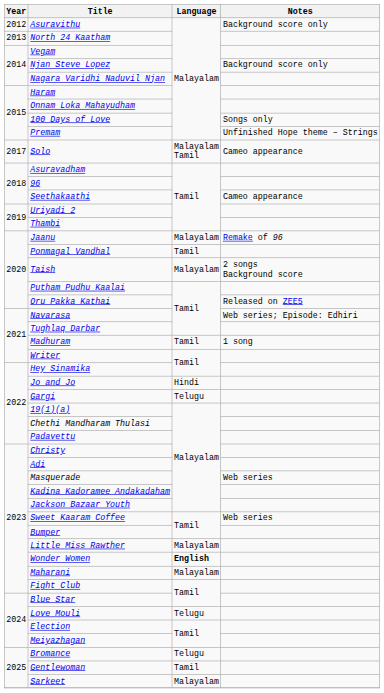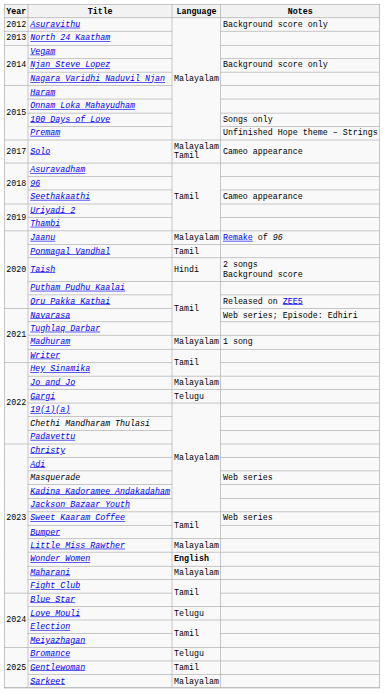 <table class="wikitable sortable">
 <tr>
 <th>Year</th>
 <th>Title</th>
 <th>Language</th>
 <th class="unsortable">Notes</th>
 </tr>
 <tr>
 <td>2012</td>
 <td><em><a href='#'>Asuravithu</a></em></td>
 <td rowspan="9">Malayalam</td>
 <td>Background score only</td>
 </tr>
 <tr>
 <td>2013</td>
 <td><em><a href='#'>North 24 Kaatham</a></em></td>
 <td></td>
 </tr>
 <tr>
 <td rowspan=3>2014</td>
 <td><em><a href='#'>Vegam</a></em></td>
 <td></td>
 </tr>
 <tr>
 <td><em><a href='#'>Njan Steve Lopez</a></em></td>
 <td>Background score only</td>
 </tr>
 <tr>
 <td><em><a href='#'>Nagara Varidhi Naduvil Njan</a></em></td>
 <td></td>
 </tr>
 <tr>
 <td rowspan="4">2015</td>
 <td><em><a href='#'>Haram</a></em></td>
 <td></td>
 </tr>
 <tr>
 <td><em><a href='#'>Onnam Loka Mahayudham</a></em></td>
 <td></td>
 </tr>
 <tr>
 <td><em><a href='#'>100 Days of Love</a></em></td>
 <td>Songs only</td>
 </tr>
 <tr>
 <td><em><a href='#'>Premam</a></em></td>
 <td>Unfinished Hope theme – Strings</td>
 </tr>
 <tr>
 <td>2017</td>
 <td><em><a href='#'>Solo</a></em></td>
 <td>Malayalam<br>Tamil</td>
 <td>Cameo appearance</td>
 </tr>
 <tr>
 <td rowspan=3>2018</td>
 <td><em><a href='#'>Asuravadham</a></em></td>
 <td rowspan=5>Tamil</td>
 <td></td>
 </tr>
 <tr>
 <td><em><a href='#'>96</a></em></td>
 <td></td>
 </tr>
 <tr>
 <td><em><a href='#'>Seethakaathi</a></em></td>
 <td>Cameo appearance</td>
 </tr>
 <tr>
 <td rowspan=2>2019</td>
 <td><em><a href='#'>Uriyadi 2</a></em></td>
 <td></td>
 </tr>
 <tr>
 <td><em><a href='#'>Thambi</a></em></td>
 <td></td>
 </tr>
 <tr>
 <td rowspan="5">2020</td>
 <td><em><a href='#'>Jaanu</a></em></td>
 <td>Malayalam</td>
 <td><a href='#'>Remake</a> of <em>96</em></td>
 </tr>
 <tr>
 <td><em><a href='#'>Ponmagal Vandhal</a></em></td>
 <td>Tamil</td>
 <td></td>
 </tr>
 <tr>
 <td><em><a href='#'>Taish</a></em></td>
-<td>Malayalam</td>
+<td>Hindi</td>
 <td>2 songs<br>Background score</td>
 </tr>
 <tr>
 <td><em><a href='#'>Putham Pudhu Kaalai</a></em></td>
 <td rowspan="4">Tamil</td>
 <td></td>
 </tr>
 <tr>
 <td><em><a href='#'>Oru Pakka Kathai</a></em></td>
 <td>Released on <a href='#'>ZEE5</a></td>
 </tr>
 <tr>
 <td rowspan="4">2021</td>
 <td><em><a href='#'>Navarasa</a></em></td>
 <td>Web series; Episode: Edhiri</td>
 </tr>
 <tr>
 <td><em><a href='#'>Tughlaq Darbar</a></em></td>
 <td></td>
 </tr>
 <tr>
 <td><em><a href='#'>Madhuram</a></em></td>
-<td>Tamil</td>
+<td>Malayalam</td>
 <td>1 song</td>
 </tr>
 <tr>
 <td><em><a href='#'>Writer</a></em></td>
 <td rowspan="2">Tamil</td>
 <td></td>
 </tr>
 <tr>
 <td rowspan="6">2022</td>
 <td><em><a href='#'>Hey Sinamika</a></em></td>
 <td></td>
 </tr>
 <tr>
 <td><em><a href='#'>Jo and Jo</a></em></td>
-<td>Hindi</td>
+<td>Malayalam</td>
 <td></td>
 </tr>
 <tr>
 <td><em><a href='#'>Gargi</a></em></td>
 <td>Telugu</td>
 <td></td>
 </tr>
 <tr>
 <td><em><a href='#'>19(1)(a)</a></em></td>
 <td rowspan="8">Malayalam</td>
 <td></td>
 </tr>
 <tr>
 <td><em>Chethi Mandharam Thulasi</em></td>
 <td></td>
 </tr>
 <tr>
 <td><em><a href='#'>Padavettu</a></em></td>
 <td></td>
 </tr>
 <tr>
 <td rowspan="11">2023</td>
 <td><em><a href='#'>Christy</a></em></td>
 <td></td>
 </tr>
 <tr>
 <td><em><a href='#'>Adi</a></em></td>
 <td></td>
 </tr>
 <tr>
 <td><em>Masquerade</em></td>
 <td>Web series</td>
 </tr>
 <tr>
 <td><em><a href='#'>Kadina Kadoramee Andakadaham</a></em></td>
 <td></td>
 </tr>
 <tr>
 <td><em><a href='#'>Jackson Bazaar Youth</a></em></td>
 <td></td>
 </tr>
 <tr>
 <td><em><a href='#'>Sweet Kaaram Coffee</a></em></td>
 <td rowspan="2">Tamil</td>
 <td>Web series</td>
 </tr>
 <tr>
 <td><em><a href='#'>Bumper</a></em></td>
 <td></td>
 </tr>
 <tr>
 <td><em><a href='#'>Little Miss Rawther</a></em></td>
 <td>Malayalam</td>
 <td></td>
 </tr>
 <tr>
 <td><em><a href='#'>Wonder Women</a></em></td>
 <td><strong>English</strong></td>
 <td></td>
 </tr>
 <tr>
 <td><em><a href='#'>Maharani</a></em></td>
 <td>Malayalam</td>
 <td></td>
 </tr>
 <tr>
 <td><em><a href='#'>Fight Club</a></em></td>
 <td rowspan=2>Tamil</td>
 <td></td>
 </tr>
 <tr>
 <td rowspan=4>2024</td>
 <td><em><a href='#'>Blue Star</a></em></td>
 <td></td>
 </tr>
 <tr>
 <td><em><a href='#'>Love Mouli</a></em></td>
 <td>Telugu</td>
 <td></td>
 </tr>
 <tr>
 <td><em><a href='#'>Election</a></em></td>
 <td rowspan=2>Tamil</td>
 <td></td>
 </tr>
 <tr>
 <td><em><a href='#'>Meiyazhagan</a></em></td>
 <td></td>
 </tr>
 <tr>
 <td rowspan=3>2025</td>
 <td><em><a href='#'>Bromance</a></em></td>
 <td>Telugu</td>
 <td></td>
 </tr>
 <tr>
 <td><em><a href='#'>Gentlewoman</a></em></td>
 <td>Tamil</td>
 <td></td>
 </tr>
 <tr>
 <td><em><a href='#'>Sarkeet</a></em></td>
 <td>Malayalam</td>
 <td></td>
 </tr>
 <tr>
 </tr>
 </table>
